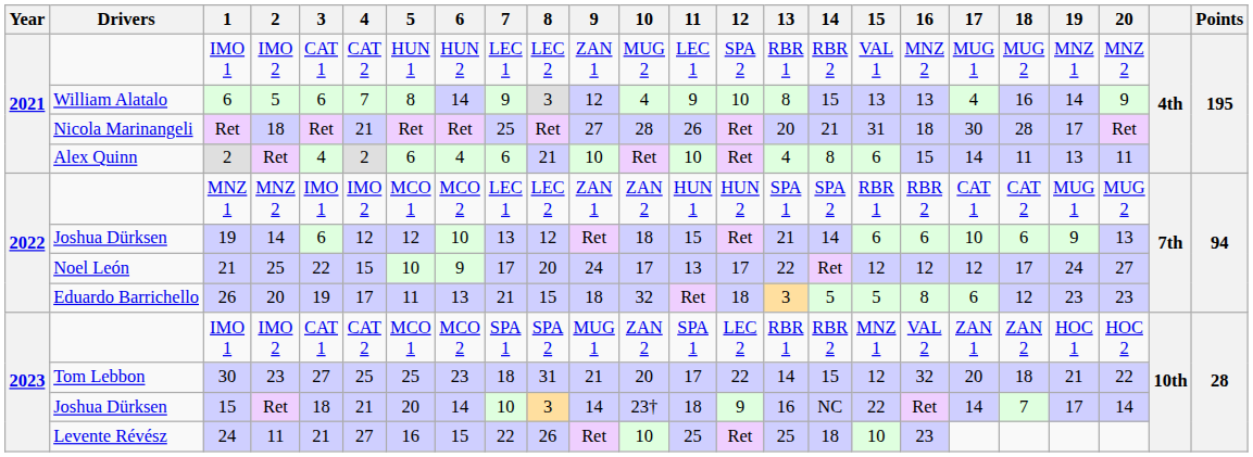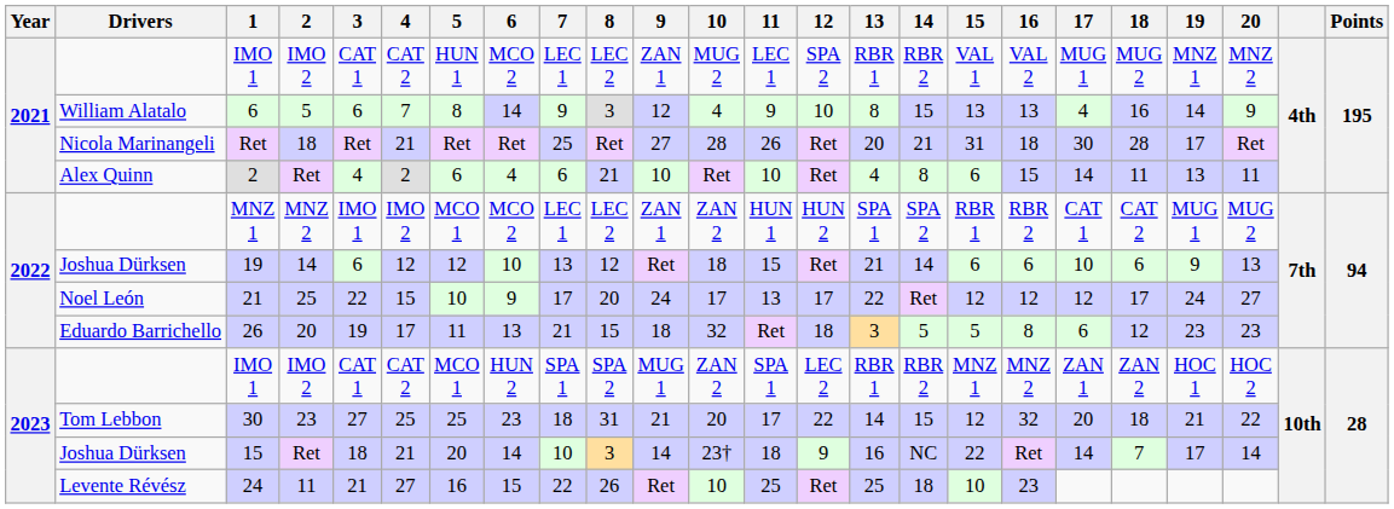 <table class="wikitable" style="text-align:center; font-size:85%">
 <tr>
 <th>Year</th>
 <th>Drivers</th>
 <th>1</th>
 <th>2</th>
 <th>3</th>
 <th>4</th>
 <th>5</th>
 <th>6</th>
 <th>7</th>
 <th>8</th>
 <th>9</th>
 <th>10</th>
 <th>11</th>
 <th>12</th>
 <th>13</th>
 <th>14</th>
 <th>15</th>
 <th>16</th>
 <th>17</th>
 <th>18</th>
 <th>19</th>
 <th>20</th>
 <th></th>
 <th>Points</th>
 </tr>
 <tr>
 <th rowspan="4"><a href='#'>2021</a></th>
 <td></td>
 <td><a href='#'>IMO<br>1</a></td>
 <td><a href='#'>IMO<br>2</a></td>
 <td><a href='#'>CAT<br>1</a></td>
 <td><a href='#'>CAT<br>2</a></td>
 <td><a href='#'>HUN<br>1</a></td>
-<td><a href='#'>HUN<br>2</a></td>
+<td><a href='#'>MCO<br>2</a></td>
 <td><a href='#'>LEC<br>1</a></td>
 <td><a href='#'>LEC<br>2</a></td>
 <td><a href='#'>ZAN<br>1</a></td>
 <td><a href='#'>MUG<br>2</a></td>
 <td><a href='#'>LEC<br>1</a></td>
 <td><a href='#'>SPA<br>2</a></td>
 <td><a href='#'>RBR<br>1</a></td>
 <td><a href='#'>RBR<br>2</a></td>
 <td><a href='#'>VAL<br>1</a></td>
-<td><a href='#'>MNZ<br>2</a></td>
+<td><a href='#'>VAL<br>2</a></td>
 <td><a href='#'>MUG<br>1</a></td>
 <td><a href='#'>MUG<br>2</a></td>
 <td><a href='#'>MNZ<br>1</a></td>
 <td><a href='#'>MNZ<br>2</a></td>
 <th rowspan="4">4th</th>
 <th rowspan="4">195</th>
 </tr>
 <tr>
 <td align="left"> <a href='#'>William Alatalo</a></td>
 <td style="background:#dfffdf;">6</td>
 <td style="background:#dfffdf;">5</td>
 <td style="background:#dfffdf;">6</td>
 <td style="background:#dfffdf;">7</td>
 <td style="background:#dfffdf;">8</td>
 <td style="background:#cfcfff;">14</td>
 <td style="background:#dfffdf;">9</td>
 <td style="background:#dfdfdf;">3</td>
 <td style="background:#cfcfff;">12</td>
 <td style="background:#dfffdf;">4</td>
 <td style="background:#dfffdf;">9</td>
 <td style="background:#dfffdf;">10</td>
 <td style="background:#dfffdf;">8</td>
 <td style="background:#cfcfff;">15</td>
 <td style="background:#cfcfff;">13</td>
 <td style="background:#cfcfff;">13</td>
 <td style="background:#dfffdf;">4</td>
 <td style="background:#cfcfff;">16</td>
 <td style="background:#cfcfff;">14</td>
 <td style="background:#dfffdf;">9</td>
 </tr>
 <tr>
 <td align="left"> <a href='#'>Nicola Marinangeli</a></td>
 <td style="background:#EFCFFF;">Ret</td>
 <td style="background:#cfcfff;">18</td>
 <td style="background:#efcfff;">Ret</td>
 <td style="background:#cfcfff;">21</td>
 <td style="background:#efcfff;">Ret</td>
 <td style="background:#efcfff;">Ret</td>
 <td style="background:#cfcfff;">25</td>
 <td style="background:#efcfff;">Ret</td>
 <td style="background:#cfcfff;">27</td>
 <td style="background:#cfcfff;">28</td>
 <td style="background:#cfcfff;">26</td>
 <td style="background:#EFCFFF;">Ret</td>
 <td style="background:#cfcfff;">20</td>
 <td style="background:#cfcfff;">21</td>
 <td style="background:#cfcfff;">31</td>
 <td style="background:#cfcfff;">18</td>
 <td style="background:#cfcfff;">30</td>
 <td style="background:#cfcfff;">28</td>
 <td style="background:#cfcfff;">17</td>
 <td style="background:#efcfff;">Ret</td>
 </tr>
 <tr>
 <td align="left"> <a href='#'>Alex Quinn</a></td>
 <td style="background:#dfdfdf;">2</td>
 <td style="background:#EFCFFF;">Ret</td>
 <td style="background:#dfffdf;">4</td>
 <td style="background:#dfdfdf;">2</td>
 <td style="background:#dfffdf;">6</td>
 <td style="background:#dfffdf;">4</td>
 <td style="background:#dfffdf;">6</td>
 <td style="background:#cfcfff;">21</td>
 <td style="background:#dfffdf;">10</td>
 <td style="background:#efcfff;">Ret</td>
 <td style="background:#dfffdf;">10</td>
 <td style="background:#efcfff;">Ret</td>
 <td style="background:#dfffdf;">4</td>
 <td style="background:#dfffdf;">8</td>
 <td style="background:#dfffdf;">6</td>
 <td style="background:#cfcfff;">15</td>
 <td style="background:#cfcfff;">14</td>
 <td style="background:#cfcfff;">11</td>
 <td style="background:#cfcfff;">13</td>
 <td style="background:#cfcfff;">11</td>
 </tr>
 <tr>
 <th rowspan="4"><a href='#'>2022</a></th>
 <td></td>
 <td><a href='#'>MNZ<br>1</a></td>
 <td><a href='#'>MNZ<br>2</a></td>
 <td><a href='#'>IMO<br>1</a></td>
 <td><a href='#'>IMO<br>2</a></td>
 <td><a href='#'>MCO<br>1</a></td>
 <td><a href='#'>MCO<br>2</a></td>
 <td><a href='#'>LEC<br>1</a></td>
 <td><a href='#'>LEC<br>2</a></td>
 <td><a href='#'>ZAN<br>1</a></td>
 <td><a href='#'>ZAN<br>2</a></td>
 <td><a href='#'>HUN<br>1</a></td>
 <td><a href='#'>HUN<br>2</a></td>
 <td><a href='#'>SPA<br>1</a></td>
 <td><a href='#'>SPA<br>2</a></td>
 <td><a href='#'>RBR<br>1</a></td>
 <td><a href='#'>RBR<br>2</a></td>
 <td><a href='#'>CAT<br>1</a></td>
 <td><a href='#'>CAT<br>2</a></td>
 <td><a href='#'>MUG<br>1</a></td>
 <td><a href='#'>MUG<br>2</a></td>
 <th rowspan="4" style="background:#">7th</th>
 <th rowspan="4" style="background:#">94</th>
 </tr>
 <tr>
 <td align="left"> <a href='#'>Joshua Dürksen</a></td>
 <td style="background:#cfcfff;">19</td>
 <td style="background:#cfcfff;">14</td>
 <td style="background:#dfffdf;">6</td>
 <td style="background:#cfcfff;">12</td>
 <td style="background:#cfcfff;">12</td>
 <td style="background:#dfffdf;">10</td>
 <td style="background:#cfcfff;">13</td>
 <td style="background:#cfcfff;">12</td>
 <td style="background:#efcfff;">Ret</td>
 <td style="background:#cfcfff;">18</td>
 <td style="background:#cfcfff;">15</td>
 <td style="background:#efcfff;">Ret</td>
 <td style="background:#cfcfff;">21</td>
 <td style="background:#cfcfff;">14</td>
 <td style="background:#dfffdf;">6</td>
 <td style="background:#dfffdf;">6</td>
 <td style="background:#dfffdf;">10</td>
 <td style="background:#dfffdf;">6</td>
 <td style="background:#dfffdf;">9</td>
 <td style="background:#cfcfff;">13</td>
 </tr>
 <tr>
 <td align="left"> <a href='#'>Noel León</a></td>
 <td style="background:#cfcfff;">21</td>
 <td style="background:#cfcfff;">25</td>
 <td style="background:#cfcfff;">22</td>
 <td style="background:#cfcfff;">15</td>
 <td style="background:#dfffdf;">10</td>
 <td style="background:#dfffdf;">9</td>
 <td style="background:#cfcfff;">17</td>
 <td style="background:#cfcfff;">20</td>
 <td style="background:#cfcfff;">24</td>
 <td style="background:#cfcfff;">17</td>
 <td style="background:#cfcfff;">13</td>
 <td style="background:#cfcfff;">17</td>
 <td style="background:#cfcfff;">22</td>
 <td style="background:#efcfff;">Ret</td>
 <td style="background:#cfcfff;">12</td>
 <td style="background:#cfcfff;">12</td>
 <td style="background:#cfcfff;">12</td>
 <td style="background:#cfcfff;">17</td>
 <td style="background:#cfcfff;">24</td>
 <td style="background:#cfcfff;">27</td>
 </tr>
 <tr>
 <td align="left" nowrap=""> <a href='#'>Eduardo Barrichello</a></td>
 <td style="background:#cfcfff;">26</td>
 <td style="background:#cfcfff;">20</td>
 <td style="background:#cfcfff;">19</td>
 <td style="background:#cfcfff;">17</td>
 <td style="background:#cfcfff;">11</td>
 <td style="background:#cfcfff;">13</td>
 <td style="background:#cfcfff;">21</td>
 <td style="background:#cfcfff;">15</td>
 <td style="background:#cfcfff;">18</td>
 <td style="background:#cfcfff;">32</td>
 <td style="background:#efcfff;">Ret</td>
 <td style="background:#cfcfff;">18</td>
 <td style="background:#ffdf9f;">3</td>
 <td style="background:#dfffdf;">5</td>
 <td style="background:#dfffdf;">5</td>
 <td style="background:#dfffdf;">8</td>
 <td style="background:#dfffdf;">6</td>
 <td style="background:#cfcfff;">12</td>
 <td style="background:#cfcfff;">23</td>
 <td style="background:#cfcfff;">23</td>
 </tr>
 <tr>
 <th rowspan="4"><a href='#'>2023</a></th>
 <td></td>
 <td><a href='#'>IMO<br>1</a></td>
 <td><a href='#'>IMO<br>2</a></td>
 <td><a href='#'>CAT<br>1</a></td>
 <td><a href='#'>CAT<br>2</a></td>
 <td><a href='#'>MCO<br>1</a></td>
-<td><a href='#'>MCO<br>2</a></td>
+<td><a href='#'>HUN<br>2</a></td>
 <td><a href='#'>SPA<br>1</a></td>
 <td><a href='#'>SPA<br>2</a></td>
 <td><a href='#'>MUG<br>1</a></td>
 <td><a href='#'>ZAN<br>2</a></td>
 <td><a href='#'>SPA<br>1</a></td>
 <td><a href='#'>LEC<br>2</a></td>
 <td><a href='#'>RBR<br>1</a></td>
 <td><a href='#'>RBR<br>2</a></td>
 <td><a href='#'>MNZ<br>1</a></td>
-<td><a href='#'>VAL<br>2</a></td>
+<td><a href='#'>MNZ<br>2</a></td>
 <td><a href='#'>ZAN<br>1</a></td>
 <td><a href='#'>ZAN<br>2</a></td>
 <td><a href='#'>HOC<br>1</a></td>
 <td><a href='#'>HOC<br>2</a></td>
 <th rowspan="4" style="background:#">10th</th>
 <th rowspan="4" style="background:#">28</th>
 </tr>
 <tr>
 <td align="left"> <a href='#'>Tom Lebbon</a></td>
 <td style="background:#cfcfff;">30</td>
 <td style="background:#cfcfff;">23</td>
 <td style="background:#cfcfff;">27</td>
 <td style="background:#cfcfff;">25</td>
 <td style="background:#cfcfff;">25</td>
 <td style="background:#cfcfff;">23</td>
 <td style="background:#cfcfff;">18</td>
 <td style="background:#cfcfff;">31</td>
 <td style="background:#cfcfff;">21</td>
 <td style="background:#cfcfff;">20</td>
 <td style="background:#cfcfff;">17</td>
 <td style="background:#cfcfff;">22</td>
 <td style="background:#cfcfff;">14</td>
 <td style="background:#cfcfff;">15</td>
 <td style="background:#cfcfff;">12</td>
 <td style="background:#cfcfff;">32</td>
 <td style="background:#cfcfff;">20</td>
 <td style="background:#cfcfff;">18</td>
 <td style="background:#cfcfff;">21</td>
 <td style="background:#cfcfff;">22</td>
 </tr>
 <tr>
 <td align="left"> <a href='#'>Joshua Dürksen</a></td>
 <td style="background:#cfcfff;">15</td>
 <td style="background:#efcfff;">Ret</td>
 <td style="background:#cfcfff;">18</td>
 <td style="background:#cfcfff;">21</td>
 <td style="background:#cfcfff;">20</td>
 <td style="background:#cfcfff;">14</td>
 <td style="background:#dfffdf;">10</td>
 <td style="background:#ffdf9f;">3</td>
 <td style="background:#cfcfff;">14</td>
 <td style="background:#cfcfff;">23†</td>
 <td style="background:#cfcfff;">18</td>
 <td style="background:#dfffdf;">9</td>
 <td style="background:#cfcfff;">16</td>
 <td style="background:#cfcfff;">NC</td>
 <td style="background:#cfcfff;">22</td>
 <td style="background:#efcfff;">Ret</td>
 <td style="background:#cfcfff;">14</td>
 <td style="background:#dfffdf;">7</td>
 <td style="background:#cfcfff;">17</td>
 <td style="background:#cfcfff;">14</td>
 </tr>
 <tr>
 <td align="left"> <a href='#'>Levente Révész</a></td>
 <td style="background:#cfcfff;">24</td>
 <td style="background:#cfcfff;">11</td>
 <td style="background:#cfcfff;">21</td>
 <td style="background:#cfcfff;">27</td>
 <td style="background:#cfcfff;">16</td>
 <td style="background:#cfcfff;">15</td>
 <td style="background:#cfcfff;">22</td>
 <td style="background:#cfcfff;">26</td>
 <td style="background:#efcfff;">Ret</td>
 <td style="background:#dfffdf;">10</td>
 <td style="background:#cfcfff;">25</td>
 <td style="background:#efcfff;">Ret</td>
 <td style="background:#cfcfff;">25</td>
 <td style="background:#cfcfff;">18</td>
 <td style="background:#dfffdf;">10</td>
 <td style="background:#cfcfff;">23</td>
 <td></td>
 <td></td>
 <td></td>
 <td></td>
 </tr>
 </table>
